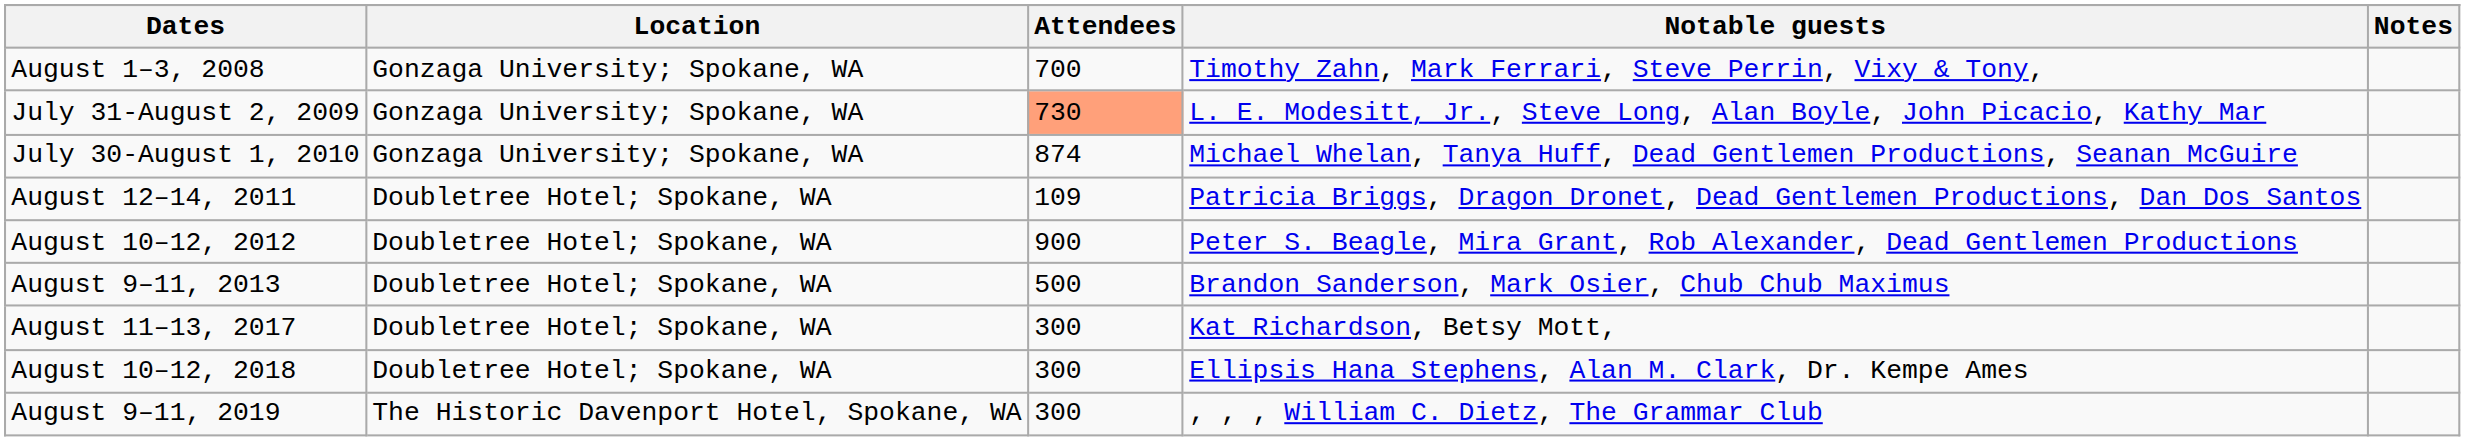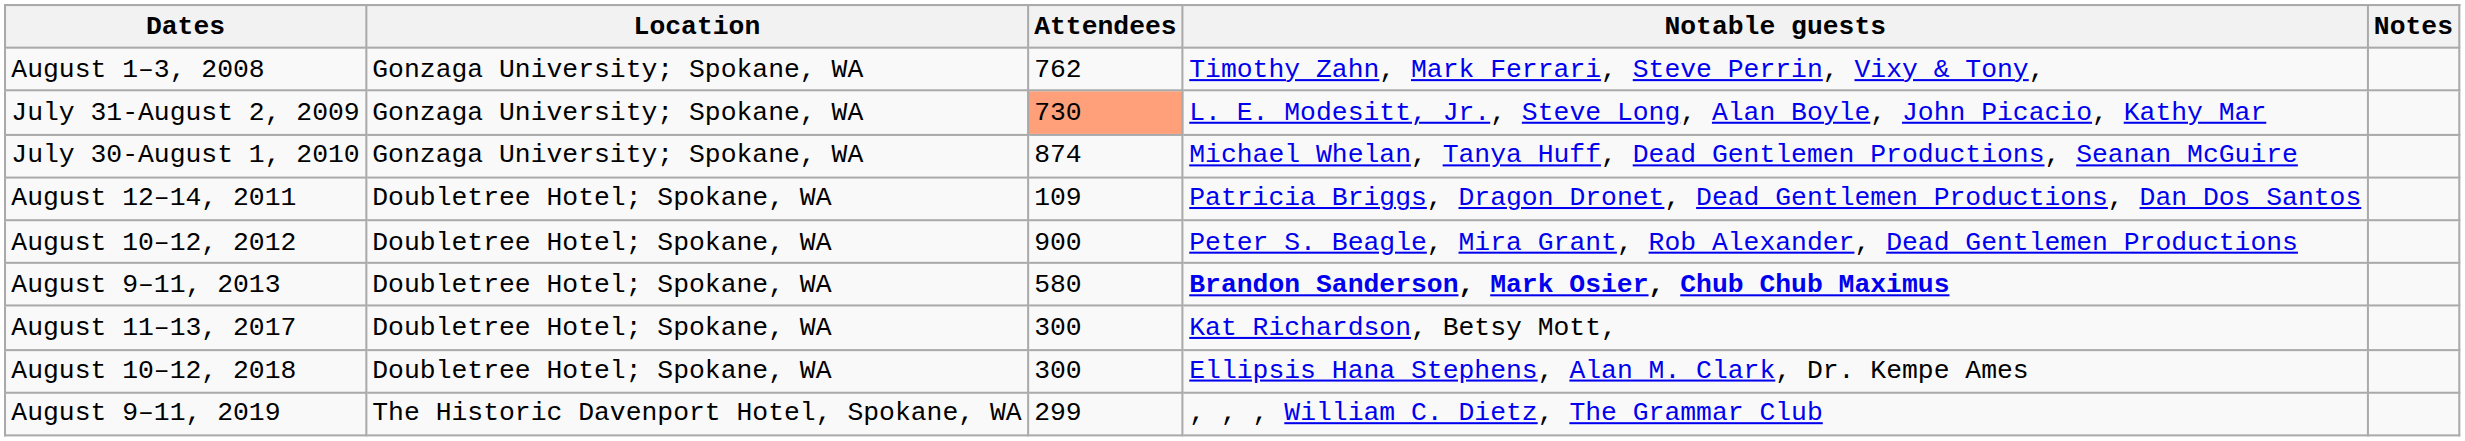 <table class="wikitable">
 <tr bgcolor="#CCCCCC">
 </tr>
 <tr>
 <th>Dates</th>
 <th>Location</th>
 <th>Attendees</th>
 <th>Notable guests</th>
 <th>Notes</th>
 </tr>
 <tr>
 <td>August 1–3, 2008</td>
 <td>Gonzaga University; Spokane, WA</td>
-<td>700</td>
+<td>762</td>
 <td><a href='#'>Timothy Zahn</a>, <a href='#'>Mark Ferrari</a>, <a href='#'>Steve Perrin</a>, <a href='#'>Vixy & Tony</a>,</td>
 <td></td>
 </tr>
 <tr>
 <td>July 31-August 2, 2009</td>
 <td>Gonzaga University; Spokane, WA</td>
 <td style="background: lightsalmon;">730</td>
 <td><a href='#'>L. E. Modesitt, Jr.</a>, <a href='#'>Steve Long</a>, <a href='#'>Alan Boyle</a>, <a href='#'>John Picacio</a>, <a href='#'>Kathy Mar</a></td>
 <td></td>
 </tr>
 <tr>
 <td>July 30-August 1, 2010</td>
 <td>Gonzaga University; Spokane, WA</td>
 <td>874</td>
 <td><a href='#'>Michael Whelan</a>, <a href='#'>Tanya Huff</a>, <a href='#'>Dead Gentlemen Productions</a>,   <a href='#'>Seanan McGuire</a></td>
 <td></td>
 </tr>
 <tr>
 <td>August 12–14, 2011</td>
 <td>Doubletree Hotel; Spokane, WA</td>
 <td>109</td>
 <td><a href='#'>Patricia Briggs</a>, <a href='#'>Dragon Dronet</a>, <a href='#'>Dead Gentlemen Productions</a>,   <a href='#'>Dan Dos Santos</a></td>
 <td></td>
 </tr>
 <tr>
 <td>August 10–12, 2012</td>
 <td>Doubletree Hotel; Spokane, WA</td>
 <td>900</td>
 <td><a href='#'>Peter S. Beagle</a>, <a href='#'>Mira Grant</a>, <a href='#'>Rob Alexander</a>, <a href='#'>Dead Gentlemen Productions</a></td>
 <td></td>
 </tr>
 <tr>
 <td>August 9–11, 2013</td>
 <td>Doubletree Hotel; Spokane, WA</td>
-<td>500</td>
-<td><a href='#'>Brandon Sanderson</a>, <a href='#'>Mark Osier</a>, <a href='#'>Chub Chub Maximus</a></td>
+<td>580</td>
+<td><strong><a href='#'>Brandon Sanderson</a>, <a href='#'>Mark Osier</a>, <a href='#'>Chub Chub Maximus</a></strong></td>
 <td></td>
 </tr>
 <tr>
 <td>August 11–13, 2017</td>
 <td>Doubletree Hotel; Spokane, WA</td>
 <td>300</td>
 <td><a href='#'>Kat Richardson</a>, Betsy Mott, </td>
 <td></td>
 </tr>
 <tr>
 <td>August 10–12, 2018</td>
 <td>Doubletree Hotel; Spokane, WA</td>
 <td>300</td>
 <td><a href='#'>Ellipsis Hana Stephens</a>, <a href='#'>Alan M. Clark</a>, Dr. Kempe Ames</td>
 <td></td>
 </tr>
 <tr>
 <td>August 9–11, 2019</td>
 <td>The Historic Davenport Hotel, Spokane, WA</td>
-<td>300</td>
+<td>299</td>
 <td>, , , <a href='#'>William C. Dietz</a>, <a href='#'>The Grammar Club</a></td>
 <td></td>
 </tr>
 </table>
